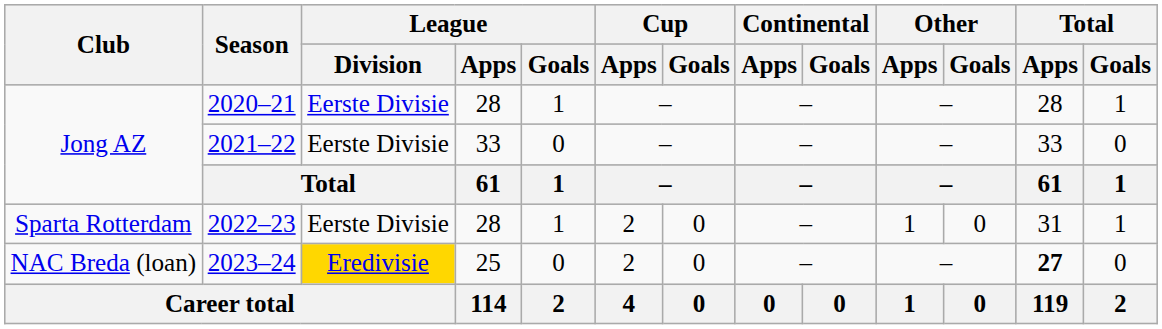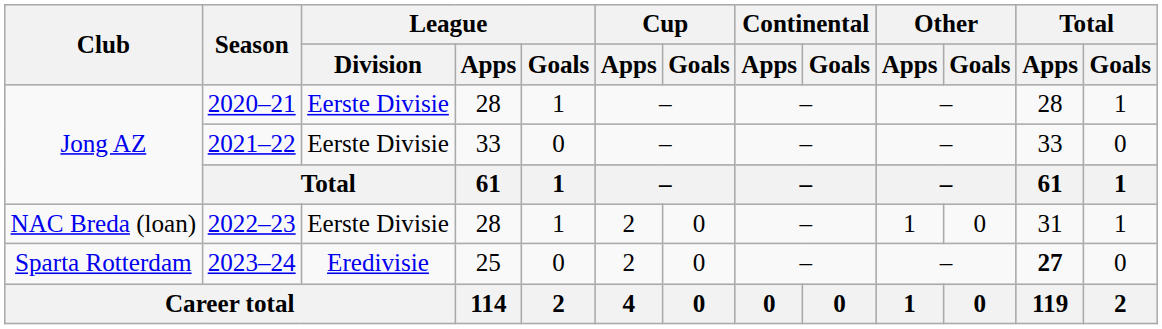 <table class="wikitable" style="text-align: center">
 <tr>
 <th rowspan="2">Club</th>
 <th rowspan="2">Season</th>
 <th colspan="3">League</th>
 <th colspan="2">Cup</th>
 <th colspan="2">Continental</th>
 <th colspan="2">Other</th>
 <th colspan="2">Total</th>
 </tr>
 <tr>
 <th>Division</th>
 <th>Apps</th>
 <th>Goals</th>
 <th>Apps</th>
 <th>Goals</th>
 <th>Apps</th>
 <th>Goals</th>
 <th>Apps</th>
 <th>Goals</th>
 <th>Apps</th>
 <th>Goals</th>
 </tr>
 <tr>
 <td rowspan="3"><a href='#'>Jong AZ</a></td>
 <td><a href='#'>2020–21</a></td>
 <td><a href='#'>Eerste Divisie</a></td>
 <td>28</td>
 <td>1</td>
 <td colspan="2">–</td>
 <td colspan="2">–</td>
 <td colspan="2">–</td>
 <td>28</td>
 <td>1</td>
 </tr>
 <tr>
 <td><a href='#'>2021–22</a></td>
 <td>Eerste Divisie</td>
 <td>33</td>
 <td>0</td>
 <td colspan="2">–</td>
 <td colspan="2">–</td>
 <td colspan="2">–</td>
 <td>33</td>
 <td>0</td>
 </tr>
 <tr>
 <th colspan="2">Total</th>
 <th>61</th>
 <th>1</th>
 <th colspan="2">–</th>
 <th colspan="2">–</th>
 <th colspan="2">–</th>
 <th>61</th>
 <th>1</th>
 </tr>
 <tr>
-<td><a href='#'>Sparta Rotterdam</a></td>
+<td><a href='#'>NAC Breda</a> (loan)</td>
 <td><a href='#'>2022–23</a></td>
 <td>Eerste Divisie</td>
 <td>28</td>
 <td>1</td>
 <td>2</td>
 <td>0</td>
 <td colspan="2">–</td>
 <td>1</td>
 <td>0</td>
 <td>31</td>
 <td>1</td>
 </tr>
 <tr>
-<td><a href='#'>NAC Breda</a> (loan)</td>
+<td><a href='#'>Sparta Rotterdam</a></td>
 <td><a href='#'>2023–24</a></td>
-<td style="background: gold;"><a href='#'>Eredivisie</a></td>
+<td><a href='#'>Eredivisie</a></td>
 <td>25</td>
 <td>0</td>
 <td>2</td>
 <td>0</td>
 <td colspan="2">–</td>
 <td colspan="2">–</td>
 <td><strong>27</strong></td>
 <td>0</td>
 </tr>
 <tr>
 <th colspan="3">Career total</th>
 <th>114</th>
 <th>2</th>
 <th>4</th>
 <th>0</th>
 <th>0</th>
 <th>0</th>
 <th>1</th>
 <th>0</th>
 <th>119</th>
 <th>2</th>
 </tr>
 </table>
